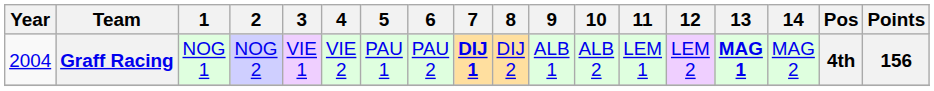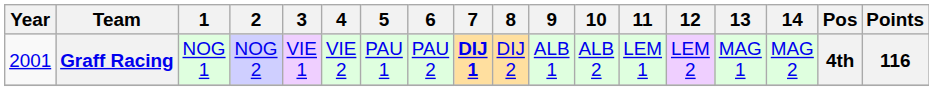 <table class="wikitable" style="text-align:center; font-size:85%">
 <tr>
 <th>Year</th>
 <th>Team</th>
 <th>1</th>
 <th>2</th>
 <th>3</th>
 <th>4</th>
 <th>5</th>
 <th>6</th>
 <th>7</th>
 <th>8</th>
 <th>9</th>
 <th>10</th>
 <th>11</th>
 <th>12</th>
 <th>13</th>
 <th>14</th>
 <th>Pos</th>
 <th>Points</th>
 </tr>
 <tr>
-<td><a href='#'>2004</a></td>
+<td><a href='#'>2001</a></td>
 <th nowrap><a href='#'>Graff Racing</a></th>
 <td style="background:#DFFFDF;"><a href='#'>NOG<br>1</a><br></td>
 <td style="background:#CFCFFF;"><a href='#'>NOG<br>2</a><br></td>
 <td style="background:#EFCFFF;"><a href='#'>VIE<br>1</a><br></td>
 <td style="background:#DFFFDF;"><a href='#'>VIE<br>2</a><br></td>
 <td style="background:#DFFFDF;"><a href='#'>PAU<br>1</a><br></td>
 <td style="background:#DFFFDF;"><a href='#'>PAU<br>2</a><br></td>
 <td style="background:#FFDF9F;"><strong><a href='#'>DIJ<br>1</a><br></strong></td>
 <td style="background:#FFDF9F;"><a href='#'>DIJ<br>2</a><br></td>
 <td style="background:#DFFFDF;"><a href='#'>ALB<br>1</a><br></td>
 <td style="background:#DFFFDF;"><a href='#'>ALB<br>2</a><br></td>
 <td style="background:#DFFFDF;"><a href='#'>LEM<br>1</a><br></td>
 <td style="background:#EFCFFF;"><a href='#'>LEM<br>2</a><br></td>
-<td style="background:#DFFFDF;"><strong><a href='#'>MAG<br>1</a><br></strong></td>
+<td style="background:#DFFFDF;"><a href='#'>MAG<br>1</a><br></td>
 <td style="background:#DFFFDF;"><a href='#'>MAG<br>2</a><br></td>
 <th>4th</th>
-<th>156</th>
+<th>116</th>
 </tr>
 <tr>
 </tr>
 </table>
